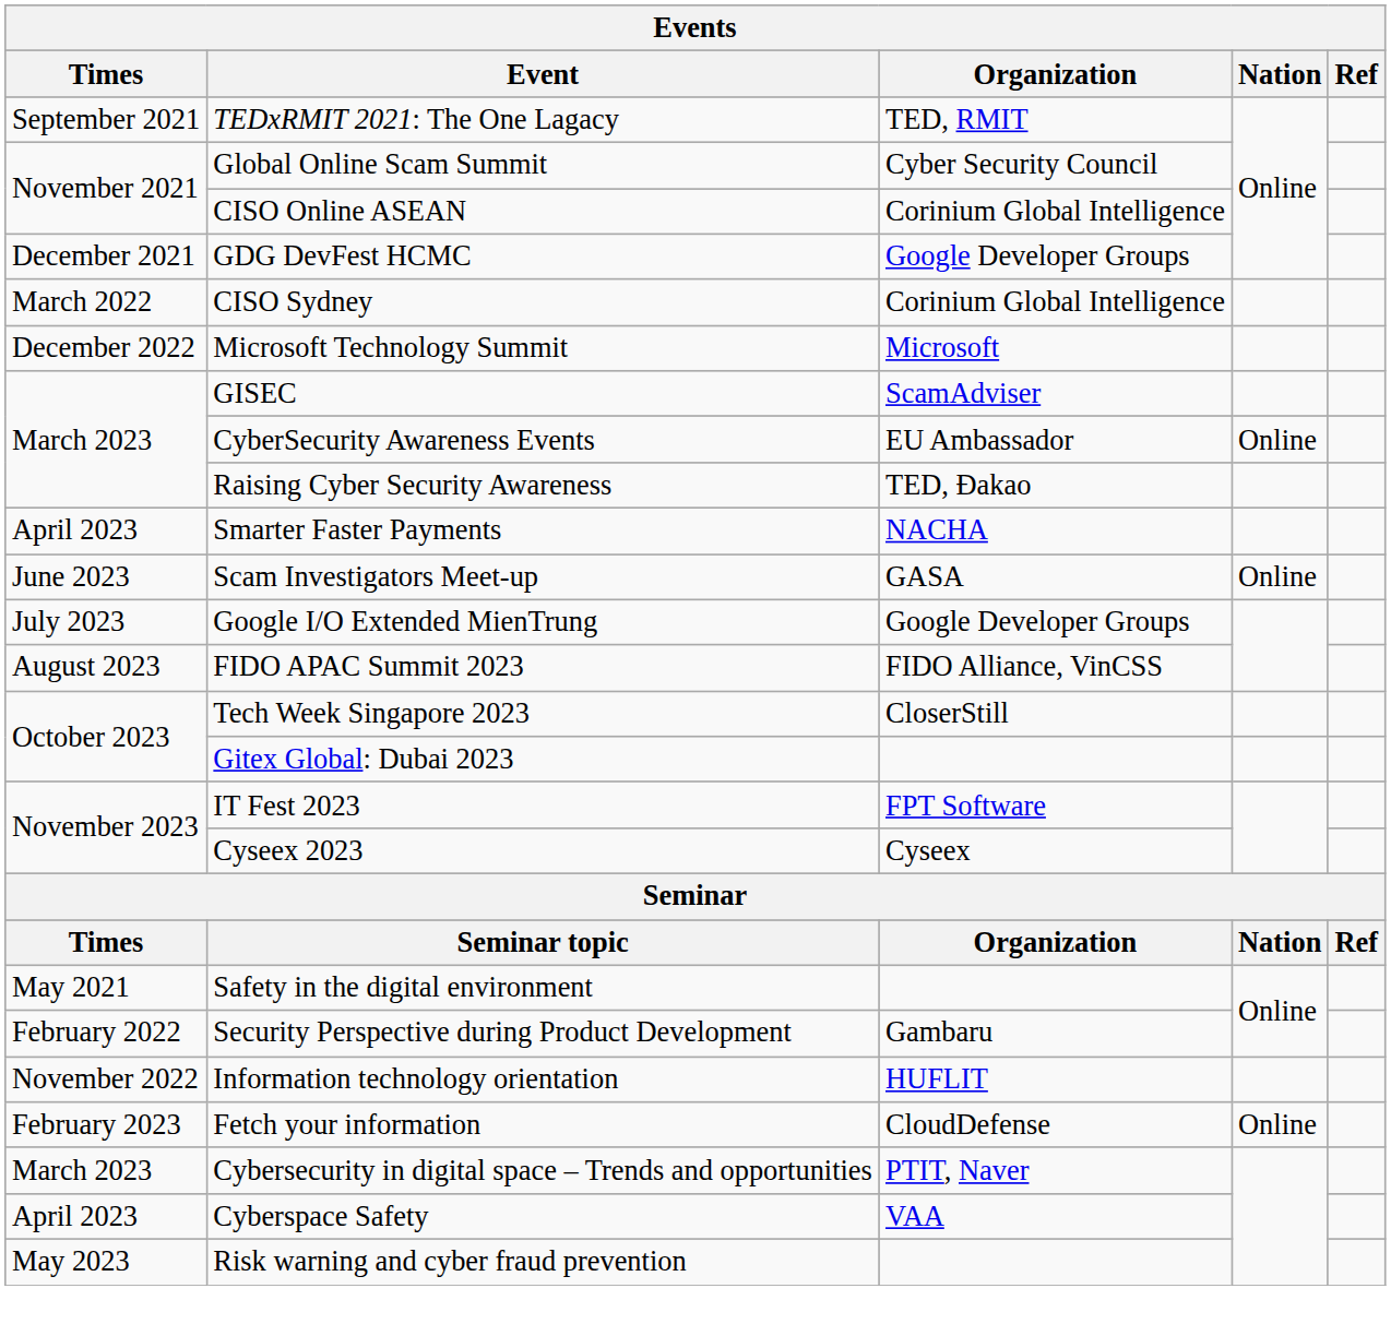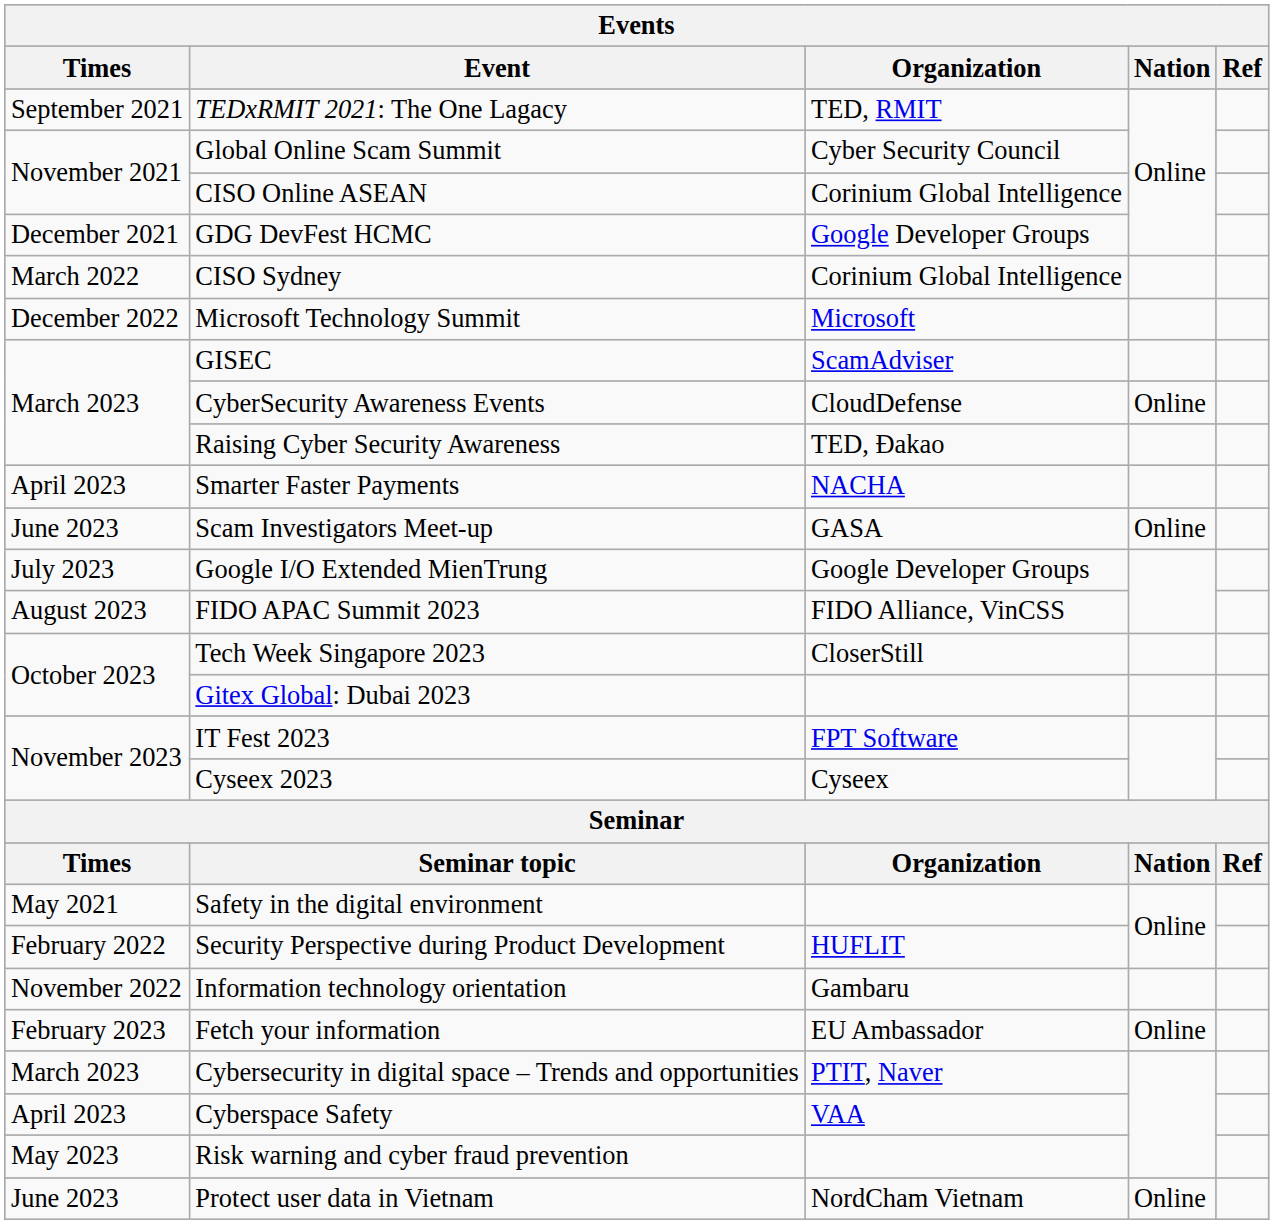 <table class="wikitable">
 <tr>
 <th colspan="5">Events</th>
 </tr>
 <tr>
 <th>Times</th>
 <th>Event</th>
 <th>Organization</th>
 <th>Nation</th>
 <th>Ref</th>
 </tr>
 <tr>
 <td>September 2021</td>
 <td><em>TEDxRMIT 2021</em>: The One Lagacy</td>
 <td>TED, <a href='#'>RMIT</a></td>
 <td rowspan="4">Online</td>
 <td></td>
 </tr>
 <tr>
 <td rowspan="2">November 2021</td>
 <td>Global Online Scam Summit</td>
 <td>Cyber Security Council</td>
 <td></td>
 </tr>
 <tr>
 <td>CISO Online ASEAN</td>
 <td>Corinium Global Intelligence</td>
 <td></td>
 </tr>
 <tr>
 <td>December 2021</td>
 <td>GDG DevFest HCMC</td>
 <td><a href='#'>Google</a> Developer Groups</td>
 <td></td>
 </tr>
 <tr>
 <td>March 2022</td>
 <td>CISO Sydney</td>
 <td>Corinium Global Intelligence</td>
 <td></td>
 <td></td>
 </tr>
 <tr>
 <td>December 2022</td>
 <td>Microsoft Technology Summit</td>
 <td><a href='#'>Microsoft</a></td>
 <td></td>
 <td></td>
 </tr>
 <tr>
 <td rowspan="3">March 2023</td>
 <td>GISEC</td>
 <td><a href='#'>ScamAdviser</a></td>
 <td></td>
 <td></td>
 </tr>
 <tr>
 <td>CyberSecurity Awareness Events</td>
-<td>EU Ambassador</td>
+<td>CloudDefense</td>
 <td>Online</td>
 <td></td>
 </tr>
 <tr>
 <td>Raising Cyber Security Awareness</td>
 <td>TED, Đakao</td>
 <td></td>
 <td></td>
 </tr>
 <tr>
 <td>April 2023</td>
 <td>Smarter Faster Payments</td>
 <td><a href='#'>NACHA</a></td>
 <td></td>
 <td></td>
 </tr>
 <tr>
 <td>June 2023</td>
 <td>Scam Investigators Meet-up</td>
 <td>GASA</td>
 <td>Online</td>
 <td></td>
 </tr>
 <tr>
 <td>July 2023</td>
 <td>Google I/O Extended MienTrung</td>
 <td>Google Developer Groups</td>
 <td rowspan="2"></td>
 <td></td>
 </tr>
 <tr>
 <td>August 2023</td>
 <td>FIDO APAC Summit 2023</td>
 <td>FIDO Alliance, VinCSS</td>
 <td></td>
 </tr>
 <tr>
 <td rowspan="2">October 2023</td>
 <td>Tech Week Singapore 2023</td>
 <td>CloserStill</td>
 <td></td>
 <td></td>
 </tr>
 <tr>
 <td><a href='#'>Gitex Global</a>: Dubai 2023</td>
 <td></td>
 <td></td>
 <td></td>
 </tr>
 <tr>
 <td rowspan="2">November  2023</td>
 <td>IT Fest 2023</td>
 <td><a href='#'>FPT Software</a></td>
 <td rowspan="2"></td>
 <td></td>
 </tr>
 <tr>
 <td>Cyseex 2023</td>
 <td>Cyseex</td>
 <td></td>
 </tr>
 <tr>
 <th colspan="5">Seminar</th>
 </tr>
 <tr>
 <th>Times</th>
 <th>Seminar topic</th>
 <th>Organization</th>
 <th>Nation</th>
 <th>Ref</th>
 </tr>
 <tr>
 <td>May 2021</td>
 <td>Safety in the digital environment</td>
 <td></td>
 <td rowspan="2">Online</td>
 <td></td>
 </tr>
 <tr>
 <td>February 2022</td>
 <td>Security Perspective during Product Development</td>
-<td>Gambaru</td>
+<td><a href='#'>HUFLIT</a></td>
 <td></td>
 </tr>
 <tr>
 <td>November 2022</td>
 <td>Information technology orientation</td>
-<td><a href='#'>HUFLIT</a></td>
+<td>Gambaru</td>
 <td></td>
 <td></td>
 </tr>
 <tr>
 <td>February 2023</td>
 <td>Fetch your information</td>
-<td>CloudDefense</td>
+<td>EU Ambassador</td>
 <td>Online</td>
 <td></td>
 </tr>
 <tr>
 <td>March 2023</td>
 <td>Cybersecurity in digital space – Trends and opportunities</td>
 <td><a href='#'>PTIT</a>, <a href='#'>Naver</a></td>
 <td rowspan="3"></td>
 <td></td>
 </tr>
 <tr>
 <td>April 2023</td>
 <td>Cyberspace Safety</td>
 <td><a href='#'>VAA</a></td>
 <td></td>
 </tr>
 <tr>
 <td>May 2023</td>
 <td>Risk warning and cyber fraud prevention</td>
 <td></td>
 <td></td>
 </tr>
+<tr>
+<td>June 2023</td>
+<td>Protect user data in Vietnam</td>
+<td>NordCham Vietnam</td>
+<td>Online</td>
+<td></td>
+</tr>
 </table>
